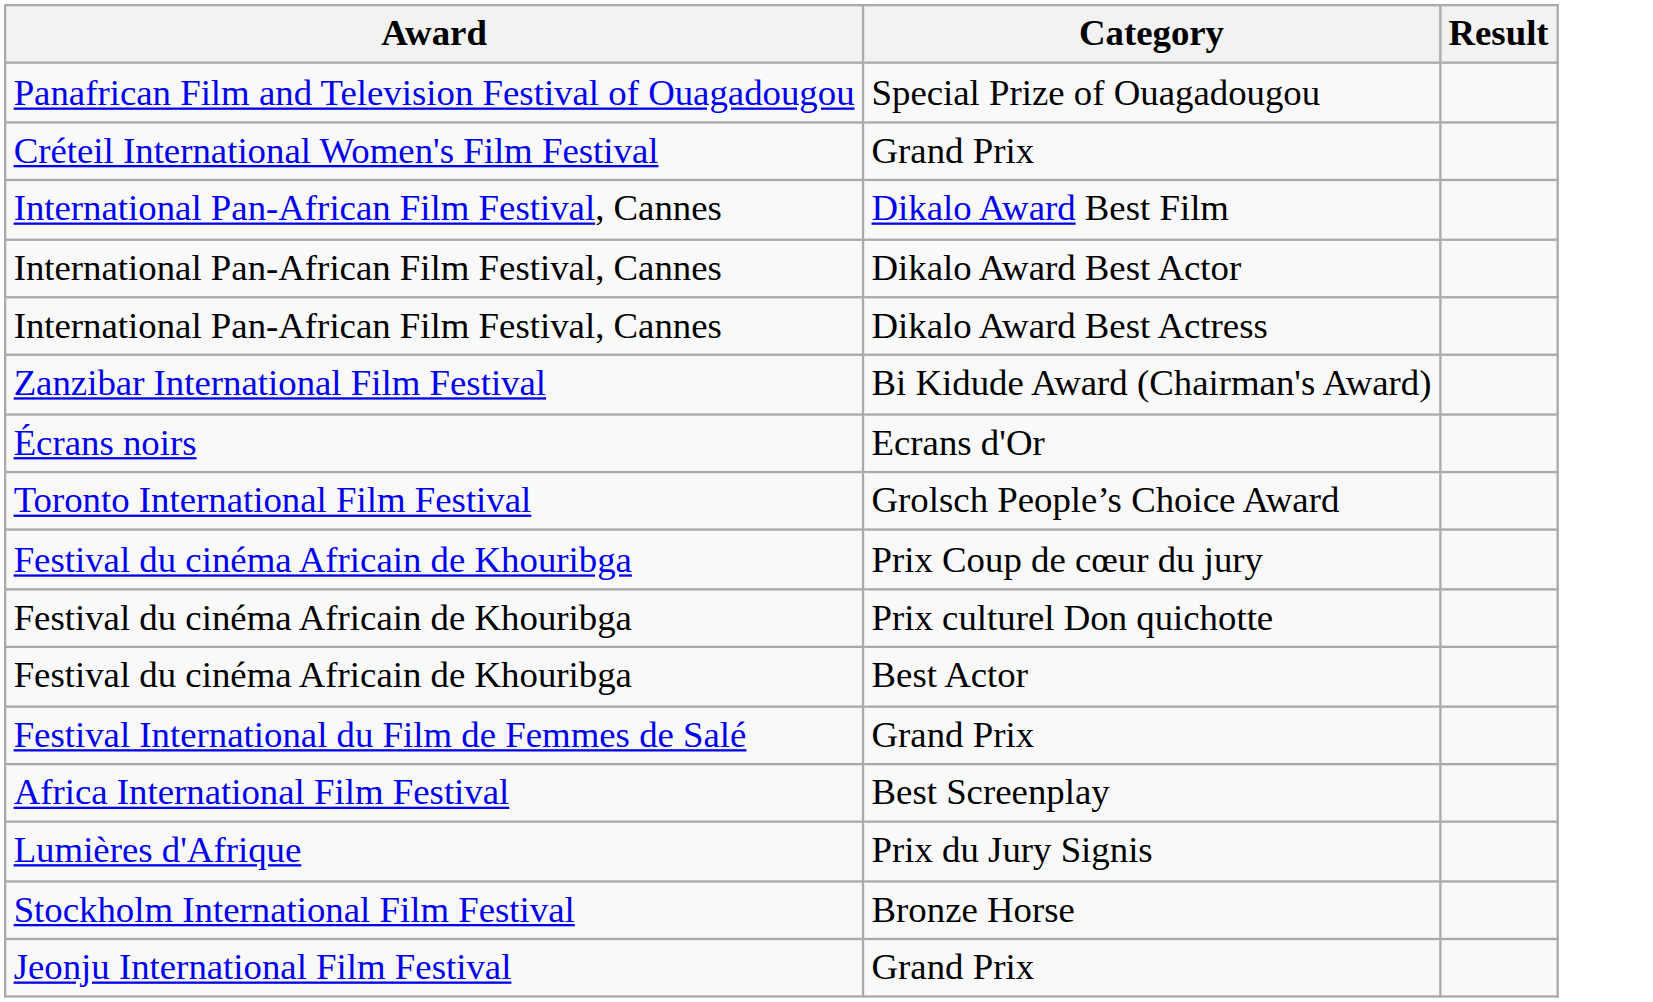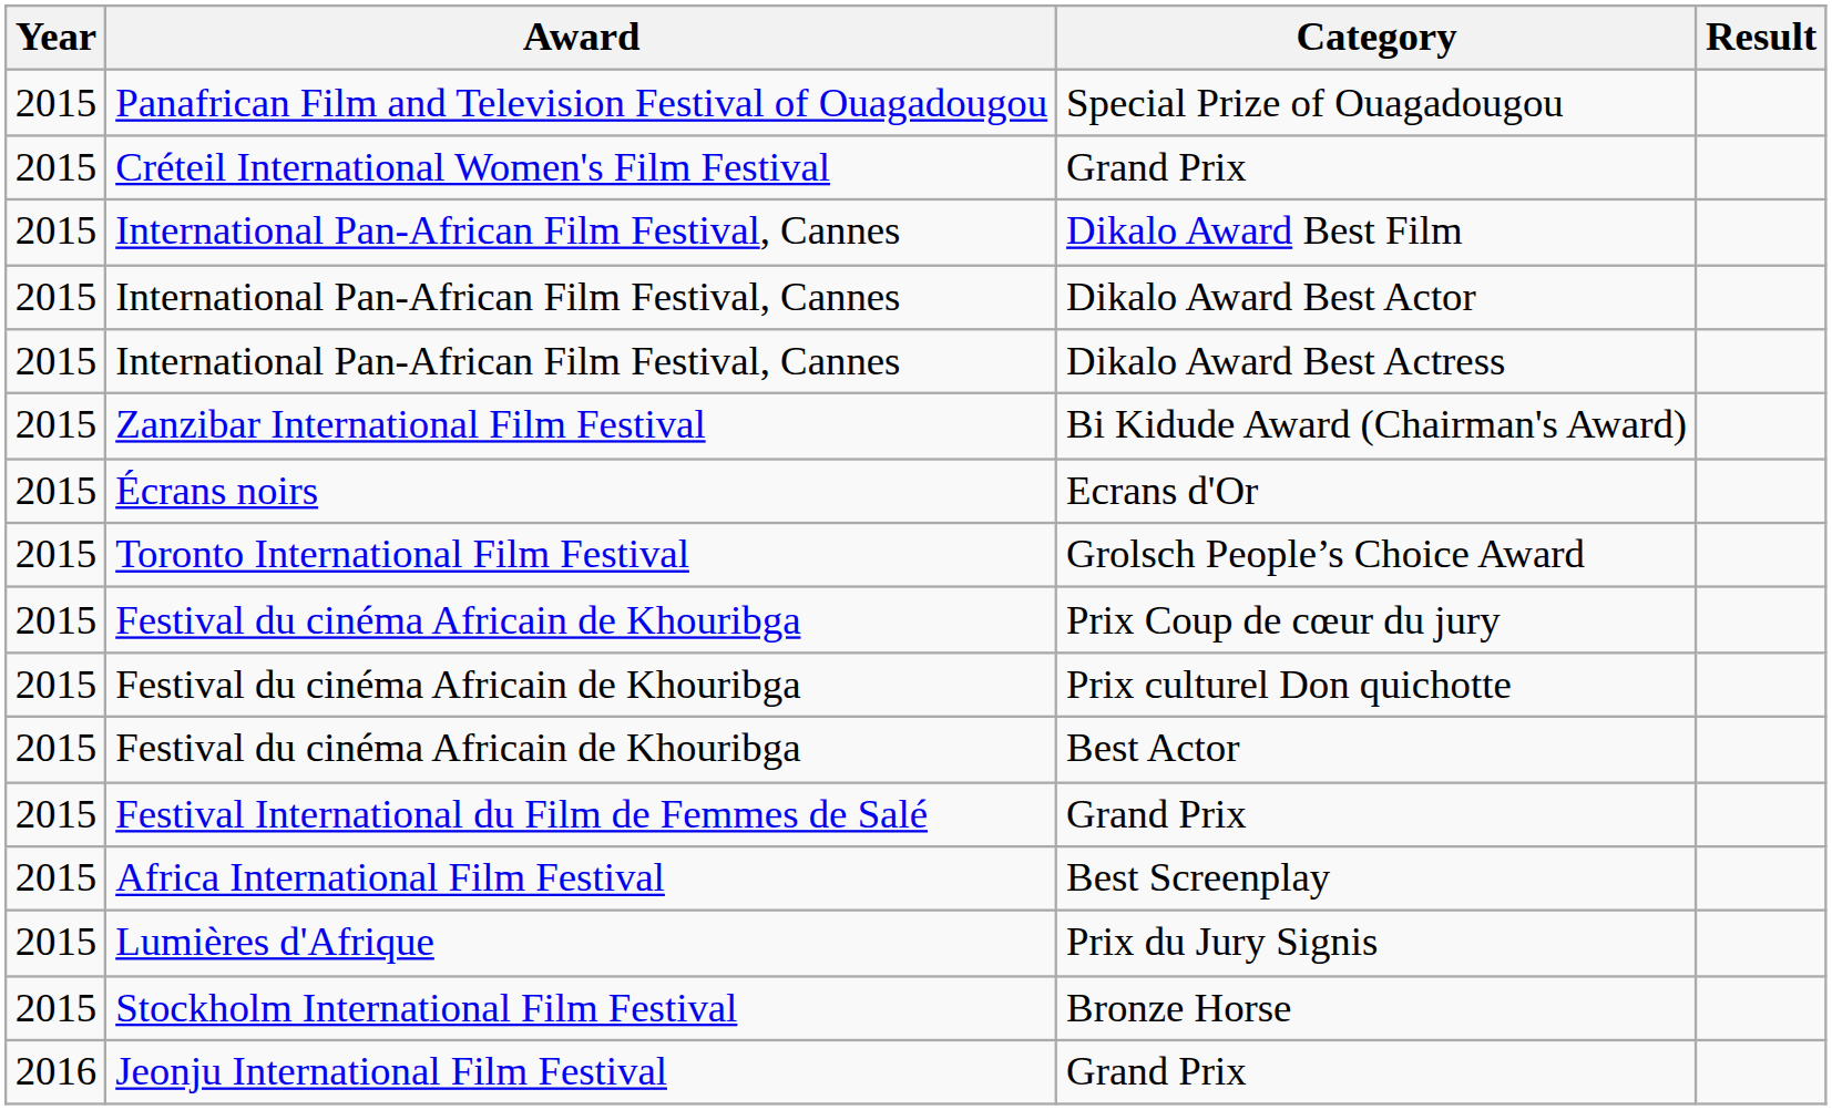 <table class="wikitable">
 <tr>
+<th>Year</th>
 <th>Award</th>
 <th>Category</th>
 <th>Result</th>
 </tr>
 <tr>
+<td>2015</td>
 <td><a href='#'>Panafrican Film and Television Festival of Ouagadougou</a></td>
 <td>Special Prize of Ouagadougou</td>
 <td></td>
 </tr>
 <tr>
+<td>2015</td>
 <td><a href='#'>Créteil International Women's Film Festival</a></td>
 <td>Grand Prix</td>
 <td></td>
 </tr>
 <tr>
+<td>2015</td>
 <td><a href='#'>International Pan-African Film Festival</a>, Cannes</td>
 <td><a href='#'>Dikalo Award</a> Best Film</td>
 <td></td>
 </tr>
 <tr>
+<td>2015</td>
 <td>International Pan-African Film Festival, Cannes</td>
 <td>Dikalo Award Best Actor</td>
 <td></td>
 </tr>
 <tr>
+<td>2015</td>
 <td>International Pan-African Film Festival, Cannes</td>
 <td>Dikalo Award Best Actress</td>
 <td></td>
 </tr>
 <tr>
+<td>2015</td>
 <td><a href='#'>Zanzibar International Film Festival</a></td>
 <td>Bi Kidude Award (Chairman's Award)</td>
 <td></td>
 </tr>
 <tr>
+<td>2015</td>
 <td><a href='#'>Écrans noirs</a></td>
 <td>Ecrans d'Or</td>
 <td></td>
 </tr>
 <tr>
+<td>2015</td>
 <td><a href='#'>Toronto International Film Festival</a></td>
 <td>Grolsch People’s Choice Award</td>
 <td></td>
 </tr>
 <tr>
+<td>2015</td>
 <td><a href='#'>Festival du cinéma Africain de Khouribga</a></td>
 <td>Prix Coup de cœur du jury</td>
 <td></td>
 </tr>
 <tr>
+<td>2015</td>
 <td>Festival du cinéma Africain de Khouribga</td>
 <td>Prix culturel Don quichotte</td>
 <td></td>
 </tr>
 <tr>
+<td>2015</td>
 <td>Festival du cinéma Africain de Khouribga</td>
 <td>Best Actor</td>
 <td></td>
 </tr>
 <tr>
+<td>2015</td>
 <td><a href='#'>Festival International du Film de Femmes de Salé</a></td>
 <td>Grand Prix</td>
 <td></td>
 </tr>
 <tr>
+<td>2015</td>
 <td><a href='#'>Africa International Film Festival</a></td>
 <td>Best Screenplay</td>
 <td></td>
 </tr>
 <tr>
+<td>2015</td>
 <td><a href='#'>Lumières d'Afrique</a></td>
 <td>Prix du Jury Signis</td>
 <td></td>
 </tr>
 <tr>
+<td>2015</td>
 <td><a href='#'>Stockholm International Film Festival</a></td>
 <td>Bronze Horse</td>
 <td></td>
 </tr>
 <tr>
+<td>2016</td>
 <td><a href='#'>Jeonju International Film Festival</a></td>
 <td>Grand Prix</td>
 <td></td>
 </tr>
 </table>
